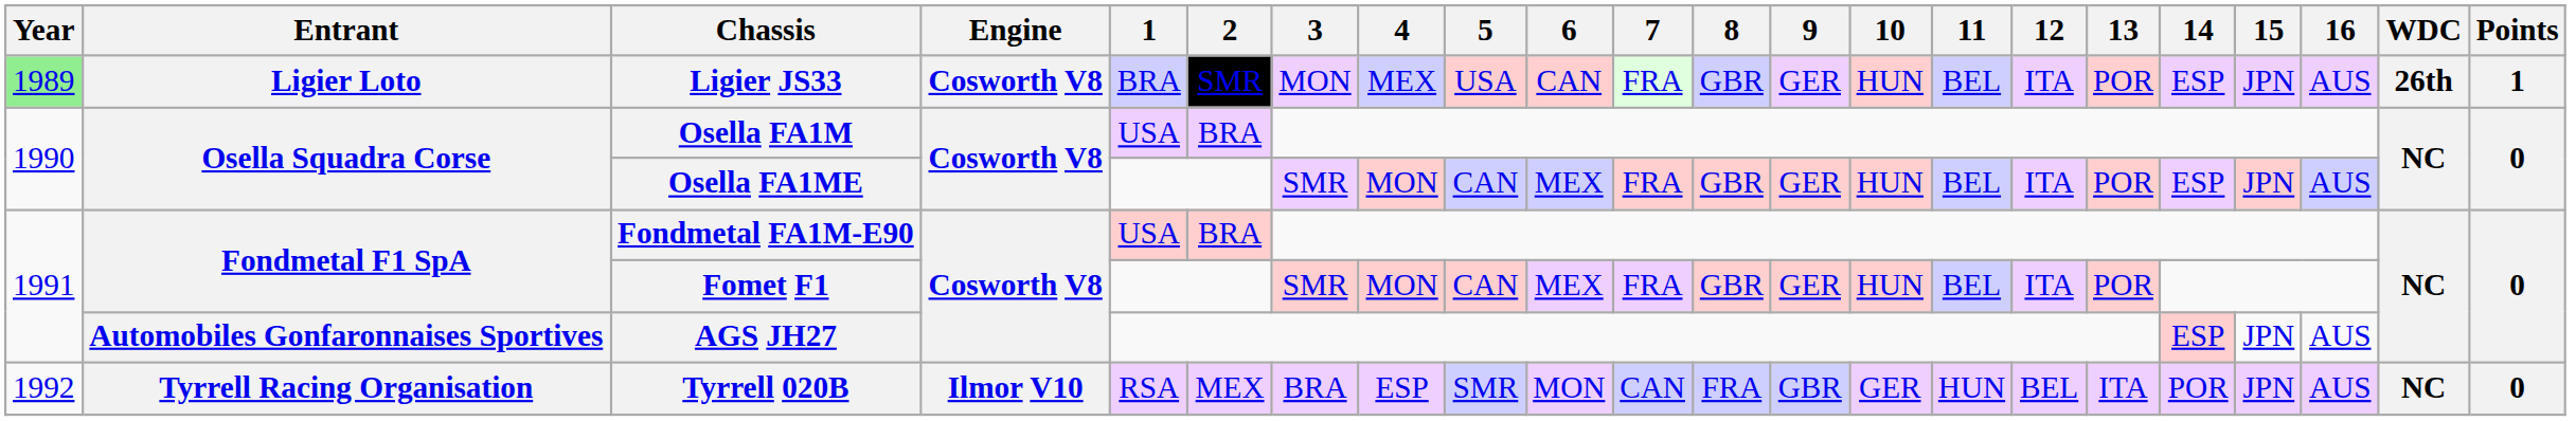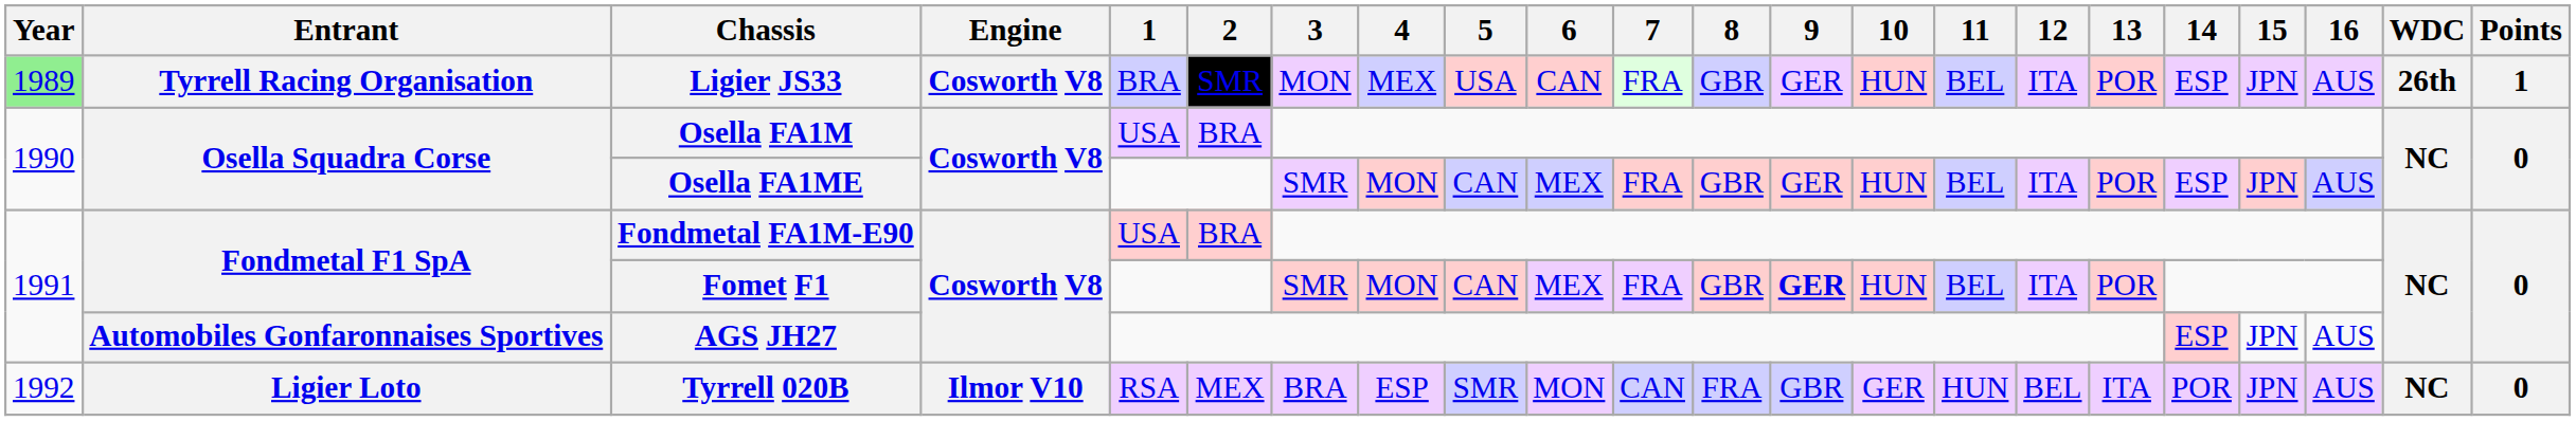 <table class="wikitable" style="text-align:center; font-size:85%">
 <tr>
 <th>Year</th>
 <th>Entrant</th>
 <th>Chassis</th>
 <th>Engine</th>
 <th>1</th>
 <th>2</th>
 <th>3</th>
 <th>4</th>
 <th>5</th>
 <th>6</th>
 <th>7</th>
 <th>8</th>
 <th>9</th>
 <th>10</th>
 <th>11</th>
 <th>12</th>
 <th>13</th>
 <th>14</th>
 <th>15</th>
 <th>16</th>
 <th>WDC</th>
 <th>Points</th>
 </tr>
 <tr>
 <td style="background: lightgreen;"><a href='#'>1989</a></td>
-<th nowrap><a href='#'>Ligier Loto</a></th>
+<th nowrap><a href='#'>Tyrrell Racing Organisation</a></th>
 <th nowrap><a href='#'>Ligier</a> <a href='#'>JS33</a></th>
 <th nowrap><a href='#'>Cosworth</a> <a href='#'>V8</a></th>
 <td style="background:#CFCFFF;"><a href='#'>BRA</a><br></td>
 <td style="background:#000; color:#fff;"><a href='#'><span>SMR</span></a><br></td>
 <td style="background:#EFCFFF;"><a href='#'>MON</a><br></td>
 <td style="background:#CFCFFF;"><a href='#'>MEX</a><br></td>
 <td style="background:#FFCFCF;"><a href='#'>USA</a><br></td>
 <td style="background:#FFCFCF;"><a href='#'>CAN</a><br></td>
 <td style="background:#DFFFDF;"><a href='#'>FRA</a><br></td>
 <td style="background:#CFCFFF;"><a href='#'>GBR</a><br></td>
 <td style="background:#EFCFFF;"><a href='#'>GER</a><br></td>
 <td style="background:#FFCFCF;"><a href='#'>HUN</a><br></td>
 <td style="background:#CFCFFF;"><a href='#'>BEL</a><br></td>
 <td style="background:#EFCFFF;"><a href='#'>ITA</a><br></td>
 <td style="background:#FFCFCF;"><a href='#'>POR</a><br></td>
 <td style="background:#EFCFFF;"><a href='#'>ESP</a><br></td>
 <td style="background:#EFCFFF;"><a href='#'>JPN</a><br></td>
 <td style="background:#EFCFFF;"><a href='#'>AUS</a><br></td>
 <th>26th</th>
 <th>1</th>
 </tr>
 <tr>
 <td rowspan=2><a href='#'>1990</a></td>
 <th rowspan=2 nowrap><a href='#'>Osella Squadra Corse</a></th>
 <th nowrap><a href='#'>Osella</a> <a href='#'>FA1M</a></th>
 <th rowspan=2 nowrap><a href='#'>Cosworth</a> <a href='#'>V8</a></th>
 <td style="background:#EFCFFF;"><a href='#'>USA</a><br></td>
 <td style="background:#EFCFFF;"><a href='#'>BRA</a><br></td>
 <td colspan=14></td>
 <th rowspan=2>NC</th>
 <th rowspan=2>0</th>
 </tr>
 <tr>
 <th nowrap><a href='#'>Osella</a> <a href='#'>FA1ME</a></th>
 <td colspan=2></td>
 <td style="background:#EFCFFF;"><a href='#'>SMR</a><br></td>
 <td style="background:#FFCFCF;"><a href='#'>MON</a><br></td>
 <td style="background:#CFCFFF;"><a href='#'>CAN</a><br></td>
 <td style="background:#CFCFFF;"><a href='#'>MEX</a><br></td>
 <td style="background:#FFCFCF;"><a href='#'>FRA</a><br></td>
 <td style="background:#FFCFCF;"><a href='#'>GBR</a><br></td>
 <td style="background:#FFCFCF;"><a href='#'>GER</a><br></td>
 <td style="background:#FFCFCF;"><a href='#'>HUN</a><br></td>
 <td style="background:#CFCFFF;"><a href='#'>BEL</a><br></td>
 <td style="background:#EFCFFF;"><a href='#'>ITA</a><br></td>
 <td style="background:#FFCFCF;"><a href='#'>POR</a><br></td>
 <td style="background:#EFCFFF;"><a href='#'>ESP</a><br></td>
 <td style="background:#FFCFCF;"><a href='#'>JPN</a><br></td>
 <td style="background:#CFCFFF;"><a href='#'>AUS</a><br></td>
 </tr>
 <tr>
 <td rowspan=3><a href='#'>1991</a></td>
 <th rowspan=2 nowrap><a href='#'>Fondmetal F1 SpA</a></th>
 <th nowrap><a href='#'>Fondmetal</a> <a href='#'>FA1M-E90</a></th>
 <th rowspan=3 nowrap><a href='#'>Cosworth</a> <a href='#'>V8</a></th>
 <td style="background:#FFCFCF;"><a href='#'>USA</a><br></td>
 <td style="background:#FFCFCF;"><a href='#'>BRA</a><br></td>
 <td colspan=14></td>
 <th rowspan=3>NC</th>
 <th rowspan=3>0</th>
 </tr>
 <tr>
 <th nowrap><a href='#'>Fomet</a> <a href='#'>F1</a></th>
 <td colspan=2></td>
 <td style="background:#FFCFCF;"><a href='#'>SMR</a><br></td>
 <td style="background:#FFCFCF;"><a href='#'>MON</a><br></td>
 <td style="background:#FFCFCF;"><a href='#'>CAN</a><br></td>
 <td style="background:#EFCFFF;"><a href='#'>MEX</a><br></td>
 <td style="background:#EFCFFF;"><a href='#'>FRA</a><br></td>
 <td style="background:#FFCFCF;"><a href='#'>GBR</a><br></td>
-<td style="background:#FFCFCF;"><a href='#'>GER</a><br></td>
+<td style="background:#FFCFCF;"><strong><a href='#'>GER</a><br></strong></td>
 <td style="background:#FFCFCF;"><a href='#'>HUN</a><br></td>
 <td style="background:#CFCFFF;"><a href='#'>BEL</a><br></td>
 <td style="background:#EFCFFF;"><a href='#'>ITA</a><br></td>
 <td style="background:#FFCFCF;"><a href='#'>POR</a><br></td>
 <td colspan=3></td>
 </tr>
 <tr>
 <th nowrap><a href='#'>Automobiles Gonfaronnaises Sportives</a></th>
 <th nowrap><a href='#'>AGS</a> <a href='#'>JH27</a></th>
 <td colspan=13></td>
 <td style="background:#FFCFCF;"><a href='#'>ESP</a><br></td>
 <td><a href='#'>JPN</a><br></td>
 <td><a href='#'>AUS</a><br></td>
 </tr>
 <tr>
 <td><a href='#'>1992</a></td>
-<th nowrap><a href='#'>Tyrrell Racing Organisation</a></th>
+<th nowrap><a href='#'>Ligier Loto</a></th>
 <th nowrap><a href='#'>Tyrrell</a> <a href='#'>020B</a></th>
 <th nowrap><a href='#'>Ilmor</a> <a href='#'>V10</a></th>
 <td style="background:#EFCFFF;"><a href='#'>RSA</a><br></td>
 <td style="background:#EFCFFF;"><a href='#'>MEX</a><br></td>
 <td style="background:#EFCFFF;"><a href='#'>BRA</a><br></td>
 <td style="background:#EFCFFF;"><a href='#'>ESP</a><br></td>
 <td style="background:#CFCFFF;"><a href='#'>SMR</a><br></td>
 <td style="background:#EFCFFF;"><a href='#'>MON</a><br></td>
 <td style="background:#CFCFFF;"><a href='#'>CAN</a><br></td>
 <td style="background:#CFCFFF;"><a href='#'>FRA</a><br></td>
 <td style="background:#CFCFFF;"><a href='#'>GBR</a><br></td>
 <td style="background:#EFCFFF;"><a href='#'>GER</a><br></td>
 <td style="background:#EFCFFF;"><a href='#'>HUN</a><br></td>
 <td style="background:#EFCFFF;"><a href='#'>BEL</a><br></td>
 <td style="background:#EFCFFF;"><a href='#'>ITA</a><br></td>
 <td style="background:#EFCFFF;"><a href='#'>POR</a><br></td>
 <td style="background:#EFCFFF;"><a href='#'>JPN</a><br></td>
 <td style="background:#EFCFFF;"><a href='#'>AUS</a><br></td>
 <th>NC</th>
 <th>0</th>
 </tr>
 </table>
